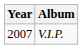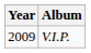 <table class="wikitable">
 <tr>
 <th>Year</th>
 <th>Album</th>
 </tr>
 <tr>
-<td>2007</td>
+<td>2009</td>
 <td><em>V.I.P.</em></td>
 </tr>
 </table>
